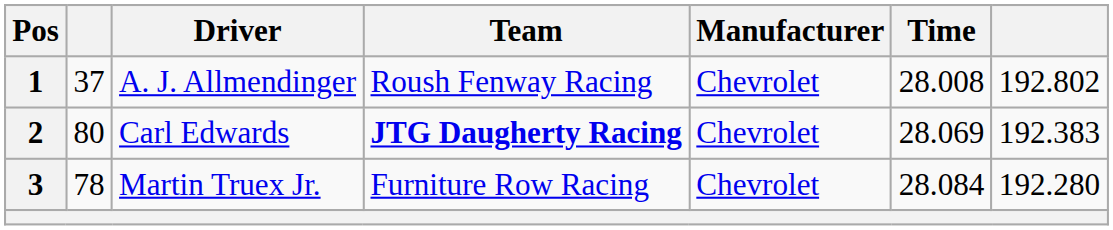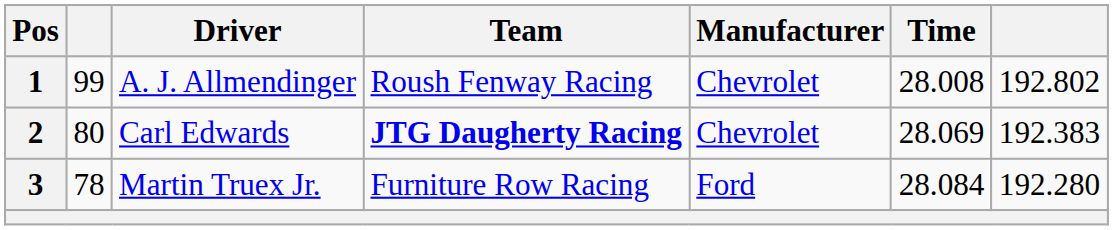 <table class="wikitable" style="font-size:95%">
 <tr>
 <th>Pos</th>
 <th></th>
 <th>Driver</th>
 <th>Team</th>
 <th>Manufacturer</th>
 <th>Time</th>
 <th></th>
 </tr>
 <tr>
 <th>1</th>
-<td>37</td>
+<td>99</td>
 <td><a href='#'>A. J. Allmendinger</a></td>
 <td><a href='#'>Roush Fenway Racing</a></td>
 <td><a href='#'>Chevrolet</a></td>
 <td>28.008</td>
 <td>192.802</td>
 </tr>
 <tr>
 <th>2</th>
 <td>80</td>
 <td><a href='#'>Carl Edwards</a></td>
 <td><strong><a href='#'>JTG Daugherty Racing</a></strong></td>
 <td><a href='#'>Chevrolet</a></td>
 <td>28.069</td>
 <td>192.383</td>
 </tr>
 <tr>
 <th>3</th>
 <td>78</td>
 <td><a href='#'>Martin Truex Jr.</a></td>
 <td><a href='#'>Furniture Row Racing</a></td>
-<td><a href='#'>Chevrolet</a></td>
+<td><a href='#'>Ford</a></td>
 <td>28.084</td>
 <td>192.280</td>
 </tr>
 <tr>
 <th colspan="7"></th>
 </tr>
 </table>
